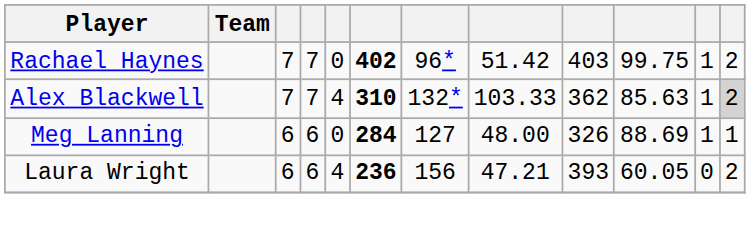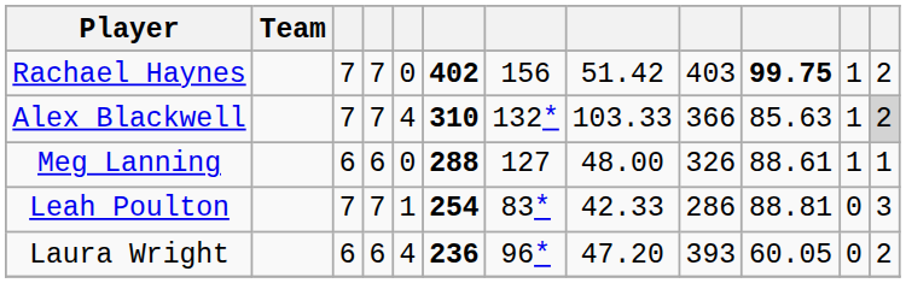 <table class="wikitable sortable" style="text-align:center">
 <tr>
 <th class="unsortable">Player</th>
 <th>Team</th>
 <th></th>
 <th></th>
 <th></th>
 <th></th>
 <th></th>
 <th></th>
 <th></th>
 <th></th>
 <th></th>
 <th></th>
 </tr>
 <tr>
 <td><a href='#'>Rachael Haynes</a></td>
 <td style="text-align:left;"></td>
 <td>7</td>
 <td>7</td>
 <td>0</td>
 <td><strong>402</strong></td>
-<td>96<a href='#'>*</a></td>
+<td>156</td>
 <td>51.42</td>
 <td>403</td>
-<td>99.75</td>
+<td><strong>99.75</strong></td>
 <td>1</td>
 <td>2</td>
 </tr>
 <tr>
 <td><a href='#'>Alex Blackwell</a></td>
 <td style="text-align:left;"></td>
 <td>7</td>
 <td>7</td>
 <td>4</td>
 <td><strong>310</strong></td>
 <td>132<a href='#'>*</a></td>
 <td>103.33</td>
-<td>362</td>
+<td>366</td>
 <td>85.63</td>
 <td>1</td>
 <td style="background: lightgrey;">2</td>
 </tr>
 <tr>
 <td><a href='#'>Meg Lanning</a></td>
 <td style="text-align:left;"></td>
 <td>6</td>
 <td>6</td>
 <td>0</td>
-<td><strong>284</strong></td>
+<td><strong>288</strong></td>
 <td>127</td>
 <td>48.00</td>
 <td>326</td>
-<td>88.69</td>
+<td>88.61</td>
 <td>1</td>
 <td>1</td>
+</tr>
+<tr>
+<td><a href='#'>Leah Poulton</a></td>
+<td style="text-align:left;"></td>
+<td>7</td>
+<td>7</td>
+<td>1</td>
+<td><strong>254</strong></td>
+<td>83<a href='#'>*</a></td>
+<td>42.33</td>
+<td>286</td>
+<td>88.81</td>
+<td>0</td>
+<td>3</td>
 </tr>
 <tr>
 <td>Laura Wright</td>
 <td style="text-align:left;"></td>
 <td>6</td>
 <td>6</td>
 <td>4</td>
 <td><strong>236</strong></td>
-<td>156</td>
-<td>47.21</td>
+<td>96<a href='#'>*</a></td>
+<td>47.20</td>
 <td>393</td>
 <td>60.05</td>
 <td>0</td>
 <td>2</td>
 </tr>
 <tr>
 </tr>
 </table>
